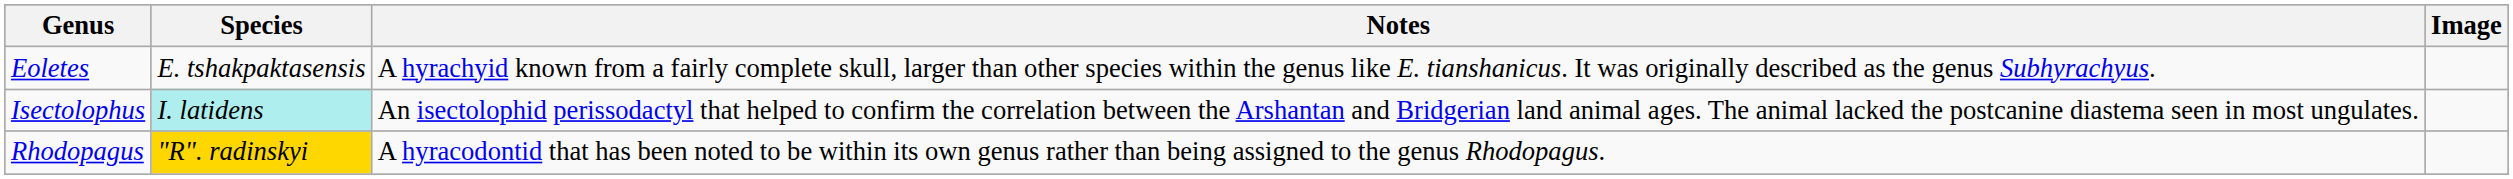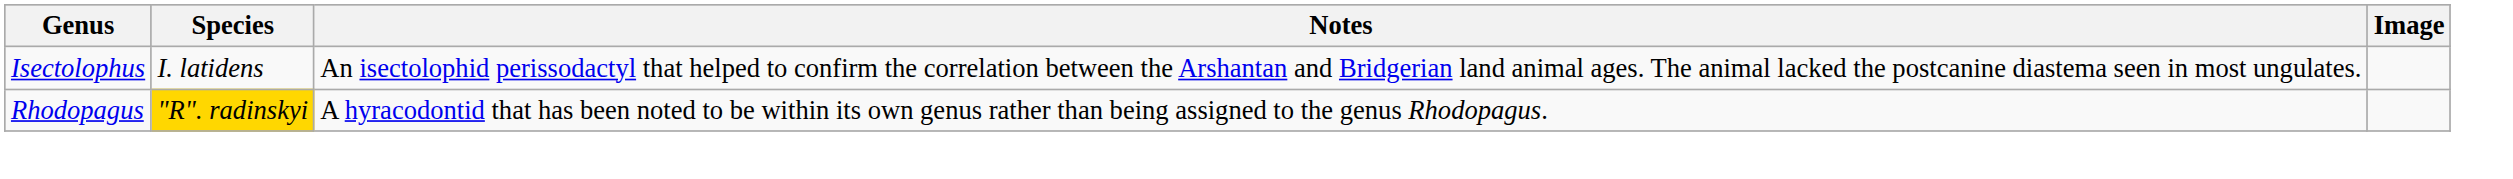 <table class="wikitable">
 <tr>
 <th>Genus</th>
 <th>Species</th>
 <th>Notes</th>
 <th>Image</th>
 </tr>
 <tr>
-<td><em><a href='#'>Eoletes</a></em></td>
-<td><em>E. tshakpaktasensis</em></td>
-<td>A <a href='#'>hyrachyid</a> known from a fairly complete skull, larger than other species within the genus like <em>E. tianshanicus</em>. It was originally described as the genus <em><a href='#'>Subhyrachyus</a></em>.</td>
-<td></td>
-</tr>
-<tr>
 <td><em><a href='#'>Isectolophus</a></em></td>
-<td style="background: paleturquoise;"><em>I. latidens</em></td>
+<td><em>I. latidens</em></td>
 <td>An <a href='#'>isectolophid</a> <a href='#'>perissodactyl</a> that helped to confirm the correlation between the <a href='#'>Arshantan</a> and <a href='#'>Bridgerian</a> land animal ages. The animal lacked the postcanine diastema seen in most ungulates.</td>
 <td></td>
 </tr>
 <tr>
 <td><em><a href='#'>Rhodopagus</a></em></td>
 <td style="background: gold;"><em>"R". radinskyi</em></td>
 <td>A <a href='#'>hyracodontid</a> that has been noted to be within its own genus rather than being assigned to the genus <em>Rhodopagus</em>.</td>
 <td></td>
 </tr>
 </table>
